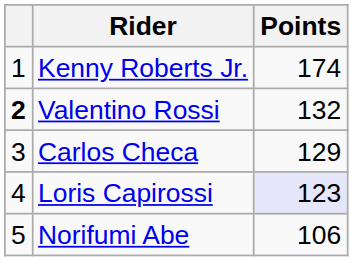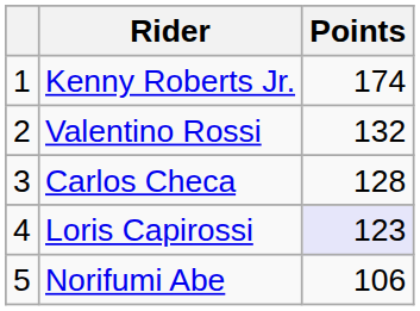 <table class="wikitable" style="font-size: 95%;">
 <tr>
 <th></th>
 <th>Rider</th>
 <th>Points</th>
 </tr>
 <tr>
 <td align=center>1</td>
 <td> <a href='#'>Kenny Roberts Jr.</a></td>
 <td align=right>174</td>
 </tr>
 <tr>
-<td align=center><strong>2</strong></td>
+<td align=center>2</td>
 <td> <a href='#'>Valentino Rossi</a></td>
 <td align=right>132</td>
 </tr>
 <tr>
 <td align=center>3</td>
 <td> <a href='#'>Carlos Checa</a></td>
-<td align=right>129</td>
+<td align=right>128</td>
 </tr>
 <tr>
 <td align=center>4</td>
 <td> <a href='#'>Loris Capirossi</a></td>
 <td align=right style="background: lavender;">123</td>
 </tr>
 <tr>
 <td align=center>5</td>
 <td> <a href='#'>Norifumi Abe</a></td>
 <td align=right>106</td>
 </tr>
 </table>
